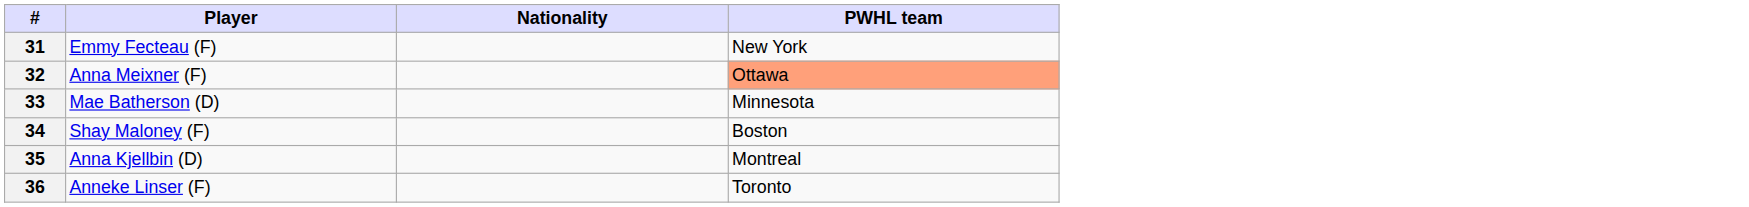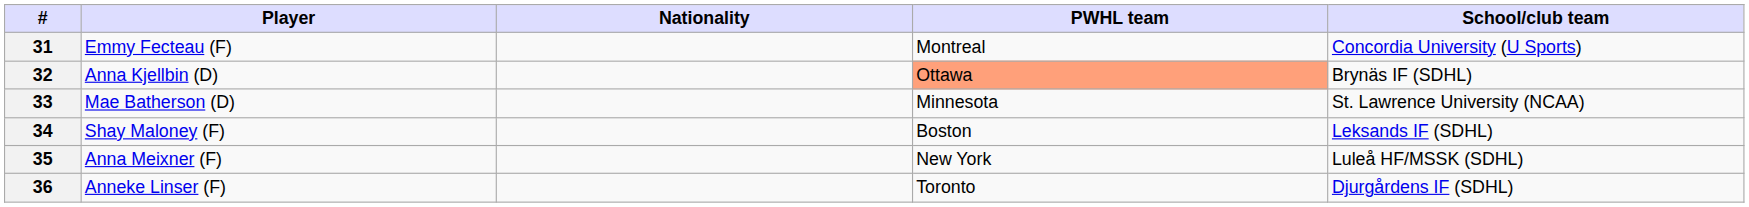 <table class="wikitable">
 <tr>
 <th style="background:#ddf; width:2.75%;">#</th>
 <th style="background:#ddf; width:15.0%;">Player</th>
 <th style="background:#ddf; width:15.0%;">Nationality</th>
 <th style="background:#ddf; width:15.0%;">PWHL team</th>
+<th style="background:#ddf; width:15.0%;">School/club team</th>
 </tr>
 <tr>
 <th>31</th>
 <td><a href='#'>Emmy Fecteau</a>  (F)</td>
 <td></td>
-<td>New York</td>
+<td>Montreal</td>
+<td><a href='#'>Concordia University</a> (<a href='#'>U Sports</a>)</td>
 </tr>
 <tr>
 <th>32</th>
-<td><a href='#'>Anna Meixner</a> (F)</td>
+<td><a href='#'>Anna Kjellbin</a> (D)</td>
 <td></td>
 <td style="background: lightsalmon;">Ottawa</td>
+<td>Brynäs IF (SDHL)</td>
 </tr>
 <tr>
 <th>33</th>
 <td><a href='#'>Mae Batherson</a> (D)</td>
 <td></td>
 <td>Minnesota</td>
+<td>St. Lawrence University (NCAA)</td>
 </tr>
 <tr>
 <th>34</th>
 <td><a href='#'>Shay Maloney</a> (F)</td>
 <td></td>
 <td>Boston</td>
+<td><a href='#'>Leksands IF</a> (SDHL)</td>
 </tr>
 <tr>
 <th>35</th>
-<td><a href='#'>Anna Kjellbin</a> (D)</td>
+<td><a href='#'>Anna Meixner</a> (F)</td>
 <td></td>
-<td>Montreal</td>
+<td>New York</td>
+<td>Luleå HF/MSSK (SDHL)</td>
 </tr>
 <tr>
 <th>36</th>
 <td><a href='#'>Anneke Linser</a> (F)</td>
 <td></td>
 <td>Toronto</td>
+<td><a href='#'>Djurgårdens IF</a> (SDHL)</td>
 </tr>
 </table>
